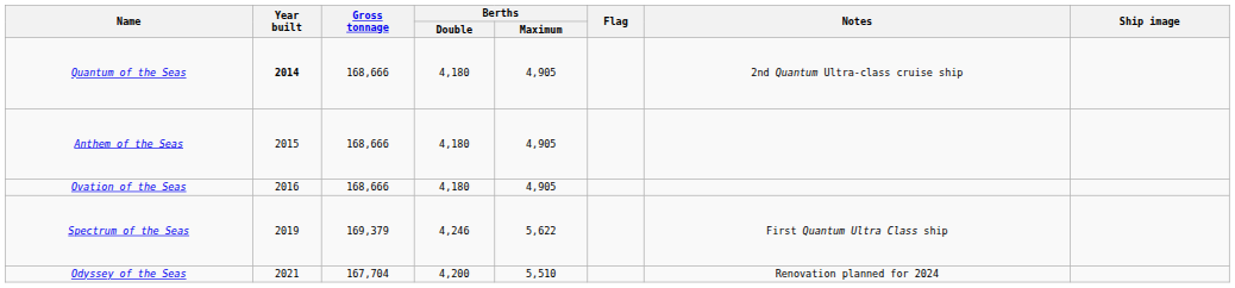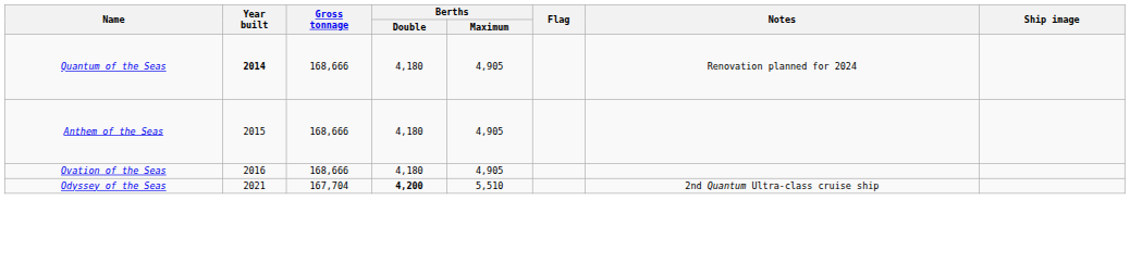 <table class="wikitable sortable" style="width: 100%; text-align: center;">
 <tr>
 <th rowspan="2">Name</th>
 <th rowspan="2">Year<br>built</th>
 <th rowspan="2"><a href='#'>Gross<br>tonnage</a></th>
 <th colspan="2">Berths</th>
 <th rowspan="2">Flag</th>
 <th rowspan="2"class=unsortable>Notes</th>
 <th rowspan="2" style="width:200px;" class=unsortable>Ship image</th>
 </tr>
 <tr>
 <th>Double</th>
 <th>Maximum</th>
 </tr>
 <tr>
 <td><em><a href='#'>Quantum of the Seas</a></em></td>
 <td><strong>2014</strong></td>
 <td>168,666</td>
 <td>4,180</td>
 <td>4,905</td>
 <td></td>
-<td>2nd <em>Quantum</em> Ultra-class cruise ship</td>
+<td>Renovation planned for 2024</td>
 <td style="height:85px;"></td>
 </tr>
 <tr>
 <td><em><a href='#'>Anthem of the Seas</a></em></td>
 <td>2015</td>
 <td>168,666</td>
 <td>4,180</td>
 <td>4,905</td>
 <td></td>
 <td></td>
 <td style="height:85px;"></td>
 </tr>
 <tr>
 <td><em><a href='#'>Ovation of the Seas</a></em></td>
 <td>2016</td>
 <td>168,666</td>
 <td>4,180</td>
 <td>4,905</td>
 <td></td>
 <td></td>
 <td></td>
 </tr>
 <tr>
-<td><em><a href='#'>Spectrum of the Seas</a></em></td>
-<td>2019</td>
-<td>169,379</td>
-<td>4,246</td>
-<td>5,622</td>
-<td></td>
-<td>First <em>Quantum Ultra Class</em> ship</td>
-<td style="height:85px;"></td>
-</tr>
-<tr>
 <td><em><a href='#'>Odyssey of the Seas</a></em></td>
 <td>2021</td>
 <td>167,704</td>
-<td>4,200</td>
+<td><strong>4,200</strong></td>
 <td>5,510</td>
 <td></td>
-<td>Renovation planned for 2024</td>
+<td>2nd <em>Quantum</em> Ultra-class cruise ship</td>
 <td></td>
 </tr>
 </table>
